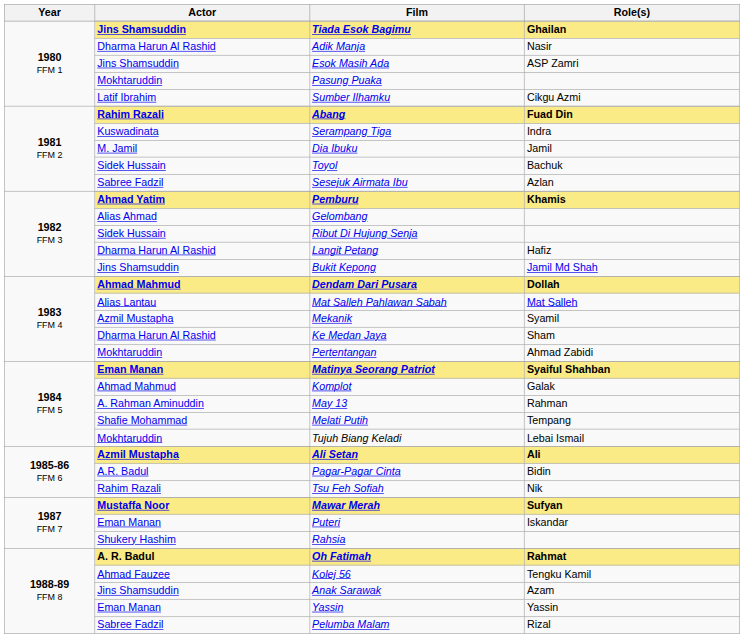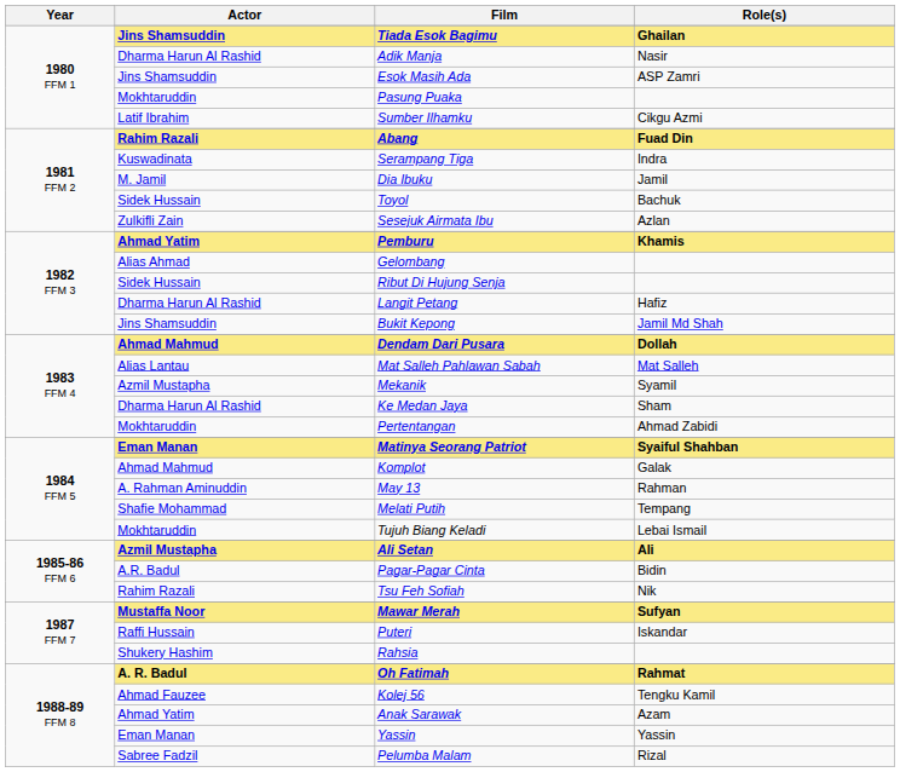 <table class="wikitable">
 <tr style="background:#bebebe;">
 <th style="width:8%;">Year</th>
 <th style="width:19%;">Actor</th>
 <th style="width:19%;">Film</th>
 <th style="width:19%;">Role(s)</th>
 </tr>
 <tr>
 <td rowspan=6 style="text-align:center"><strong>1980</strong><br><small>FFM 1</small></td>
 </tr>
 <tr style="background:#FAEB86">
 <td><strong><a href='#'>Jins Shamsuddin</a></strong></td>
 <td><strong><em><a href='#'>Tiada Esok Bagimu</a></em></strong></td>
 <td><strong>Ghailan</strong></td>
 </tr>
 <tr>
 <td><a href='#'>Dharma Harun Al Rashid</a></td>
 <td><em><a href='#'>Adik Manja</a></em></td>
 <td>Nasir</td>
 </tr>
 <tr>
 <td><a href='#'>Jins Shamsuddin</a></td>
 <td><em><a href='#'>Esok Masih Ada</a></em></td>
 <td>ASP Zamri</td>
 </tr>
 <tr>
 <td><a href='#'>Mokhtaruddin</a></td>
 <td><em><a href='#'>Pasung Puaka</a></em></td>
 <td></td>
 </tr>
 <tr>
 <td><a href='#'>Latif Ibrahim</a></td>
 <td><em><a href='#'>Sumber Ilhamku</a></em></td>
 <td>Cikgu Azmi</td>
 </tr>
 <tr>
 <td rowspan=6 style="text-align:center"><strong>1981</strong><br><small>FFM 2</small></td>
 </tr>
 <tr style="background:#FAEB86">
 <td><strong><a href='#'>Rahim Razali</a></strong></td>
 <td><strong><em><a href='#'>Abang</a></em></strong></td>
 <td><strong>Fuad Din </strong></td>
 </tr>
 <tr>
 <td><a href='#'>Kuswadinata</a></td>
 <td><em><a href='#'>Serampang Tiga</a></em></td>
 <td>Indra</td>
 </tr>
 <tr>
 <td><a href='#'>M. Jamil</a></td>
 <td><em><a href='#'>Dia Ibuku</a></em></td>
 <td>Jamil</td>
 </tr>
 <tr>
 <td><a href='#'>Sidek Hussain</a></td>
 <td><em><a href='#'>Toyol</a></em></td>
 <td>Bachuk</td>
 </tr>
 <tr>
-<td><a href='#'>Sabree Fadzil</a></td>
+<td><a href='#'>Zulkifli Zain</a></td>
 <td><em><a href='#'>Sesejuk Airmata Ibu</a></em></td>
 <td>Azlan</td>
 </tr>
 <tr>
 <td rowspan=6 style="text-align:center"><strong>1982</strong><br><small>FFM 3</small></td>
 </tr>
 <tr style="background:#FAEB86">
 <td><strong> <a href='#'>Ahmad Yatim</a></strong></td>
 <td><strong><em><a href='#'>Pemburu</a></em></strong></td>
 <td><strong>Khamis</strong></td>
 </tr>
 <tr>
 <td><a href='#'>Alias Ahmad</a></td>
 <td><em><a href='#'>Gelombang</a></em></td>
 <td></td>
 </tr>
 <tr>
 <td><a href='#'>Sidek Hussain</a></td>
 <td><em><a href='#'>Ribut Di Hujung Senja</a></em></td>
 <td></td>
 </tr>
 <tr>
 <td><a href='#'>Dharma Harun Al Rashid</a></td>
 <td><em><a href='#'>Langit Petang</a></em></td>
 <td>Hafiz</td>
 </tr>
 <tr>
 <td><a href='#'>Jins Shamsuddin</a></td>
 <td><em><a href='#'>Bukit Kepong</a></em></td>
 <td><a href='#'>Jamil Md Shah</a></td>
 </tr>
 <tr>
 <td rowspan=6 style="text-align:center"><strong>1983</strong><br><small>FFM 4</small></td>
 </tr>
 <tr style="background:#FAEB86">
 <td><strong><a href='#'>Ahmad Mahmud</a></strong></td>
 <td><strong><em><a href='#'>Dendam Dari Pusara</a></em></strong></td>
 <td><strong>Dollah </strong></td>
 </tr>
 <tr>
 <td><a href='#'>Alias Lantau</a></td>
 <td><em><a href='#'>Mat Salleh Pahlawan Sabah</a></em></td>
 <td><a href='#'>Mat Salleh</a></td>
 </tr>
 <tr>
 <td><a href='#'>Azmil Mustapha</a></td>
 <td><em><a href='#'>Mekanik</a></em></td>
 <td>Syamil</td>
 </tr>
 <tr>
 <td><a href='#'>Dharma Harun Al Rashid</a></td>
 <td><em><a href='#'>Ke Medan Jaya</a></em></td>
 <td>Sham</td>
 </tr>
 <tr>
 <td><a href='#'>Mokhtaruddin</a></td>
 <td><em><a href='#'>Pertentangan</a></em></td>
 <td>Ahmad Zabidi</td>
 </tr>
 <tr>
 <td rowspan=6 style="text-align:center"><strong>1984</strong><br><small>FFM 5</small></td>
 </tr>
 <tr style="background:#FAEB86">
 <td><strong><a href='#'>Eman Manan</a></strong></td>
 <td><strong><em><a href='#'>Matinya Seorang Patriot</a></em></strong></td>
 <td><strong>Syaiful Shahban</strong></td>
 </tr>
 <tr>
 <td><a href='#'>Ahmad Mahmud</a></td>
 <td><em><a href='#'>Komplot</a></em></td>
 <td>Galak</td>
 </tr>
 <tr>
 <td><a href='#'>A. Rahman Aminuddin</a></td>
 <td><em><a href='#'>May 13</a></em></td>
 <td>Rahman</td>
 </tr>
 <tr>
 <td><a href='#'>Shafie Mohammad</a></td>
 <td><em><a href='#'>Melati Putih</a></em></td>
 <td>Tempang</td>
 </tr>
 <tr>
 <td><a href='#'>Mokhtaruddin</a></td>
 <td><em>Tujuh Biang Keladi</em></td>
 <td>Lebai Ismail</td>
 </tr>
 <tr>
 <td rowspan=4 style="text-align:center"><strong>1985-86</strong><br><small>FFM 6</small></td>
 </tr>
 <tr style="background:#FAEB86">
 <td><strong><a href='#'>Azmil Mustapha</a></strong></td>
 <td><strong><em><a href='#'>Ali Setan</a></em></strong></td>
 <td><strong>Ali </strong></td>
 </tr>
 <tr>
 <td><a href='#'>A.R. Badul</a></td>
 <td><em><a href='#'>Pagar-Pagar Cinta</a></em></td>
 <td>Bidin</td>
 </tr>
 <tr>
 <td><a href='#'>Rahim Razali</a></td>
 <td><em><a href='#'>Tsu Feh Sofiah</a></em></td>
 <td>Nik</td>
 </tr>
 <tr>
 <td rowspan=4 style="text-align:center"><strong>1987</strong><br><small>FFM 7</small></td>
 </tr>
 <tr style="background:#FAEB86">
 <td><strong><a href='#'>Mustaffa Noor</a></strong></td>
 <td><strong><em><a href='#'>Mawar Merah</a></em></strong></td>
 <td><strong>Sufyan </strong></td>
 </tr>
 <tr>
-<td><a href='#'>Eman Manan</a></td>
+<td><a href='#'>Raffi Hussain</a></td>
 <td><em><a href='#'>Puteri</a></em></td>
 <td>Iskandar</td>
 </tr>
 <tr>
 <td><a href='#'>Shukery Hashim</a></td>
 <td><em><a href='#'>Rahsia</a></em></td>
 <td></td>
 </tr>
 <tr>
 <td rowspan=6 style="text-align:center"><strong>1988-89</strong><br><small>FFM 8</small></td>
 </tr>
 <tr style="background:#FAEB86">
 <td><strong>A. R. Badul</strong></td>
 <td><strong><em><a href='#'>Oh Fatimah</a></em></strong></td>
 <td><strong>Rahmat </strong></td>
 </tr>
 <tr>
 <td><a href='#'>Ahmad Fauzee</a></td>
 <td><em><a href='#'>Kolej 56</a></em></td>
 <td>Tengku Kamil</td>
 </tr>
 <tr>
-<td><a href='#'>Jins Shamsuddin</a></td>
+<td><a href='#'>Ahmad Yatim</a></td>
 <td><em><a href='#'>Anak Sarawak</a></em></td>
 <td>Azam</td>
 </tr>
 <tr>
 <td><a href='#'>Eman Manan</a></td>
 <td><em><a href='#'>Yassin</a></em></td>
 <td>Yassin</td>
 </tr>
 <tr>
 <td><a href='#'>Sabree Fadzil</a></td>
 <td><em><a href='#'>Pelumba Malam</a></em></td>
 <td>Rizal</td>
 </tr>
 </table>
